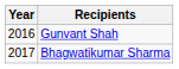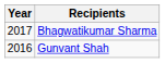 <table class="wikitable sortable">
 <tr>
 <th>Year</th>
 <th>Recipients</th>
 </tr>
 <tr>
+<td>2017</td>
+<td><a href='#'>Bhagwatikumar Sharma</a></td>
+</tr>
+<tr>
 <td>2016</td>
 <td><a href='#'>Gunvant Shah</a></td>
 </tr>
-<tr>
-<td>2017</td>
-<td><a href='#'>Bhagwatikumar Sharma</a></td>
-</tr>
 </table>
